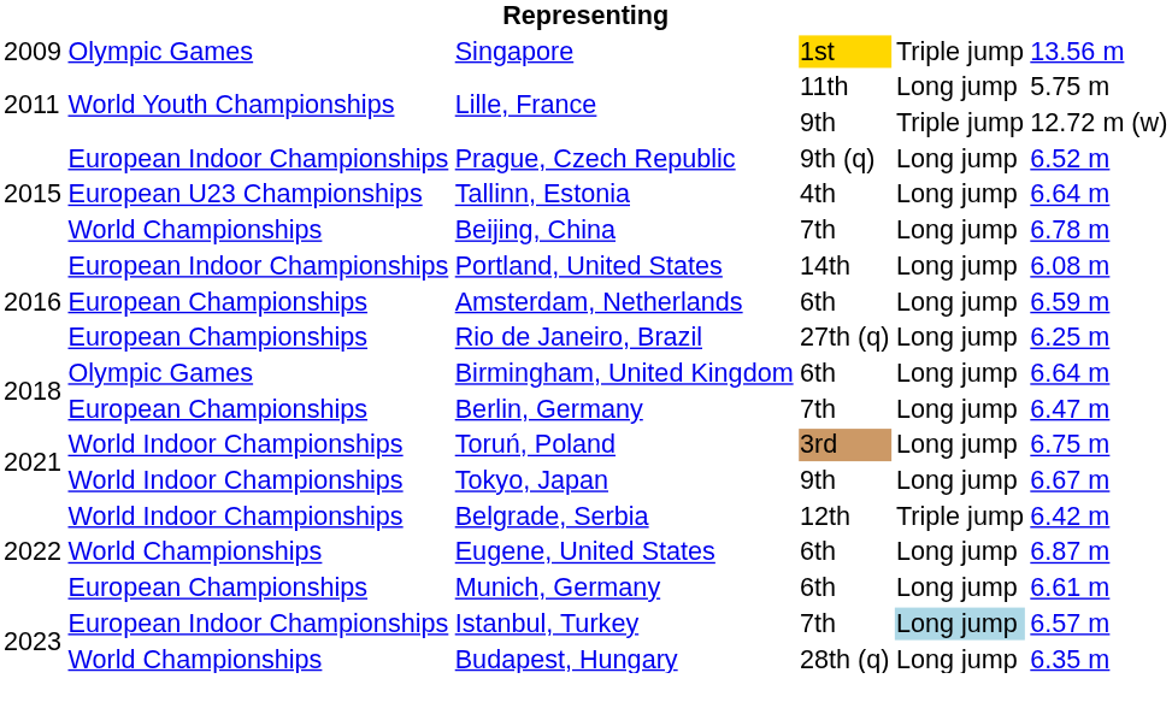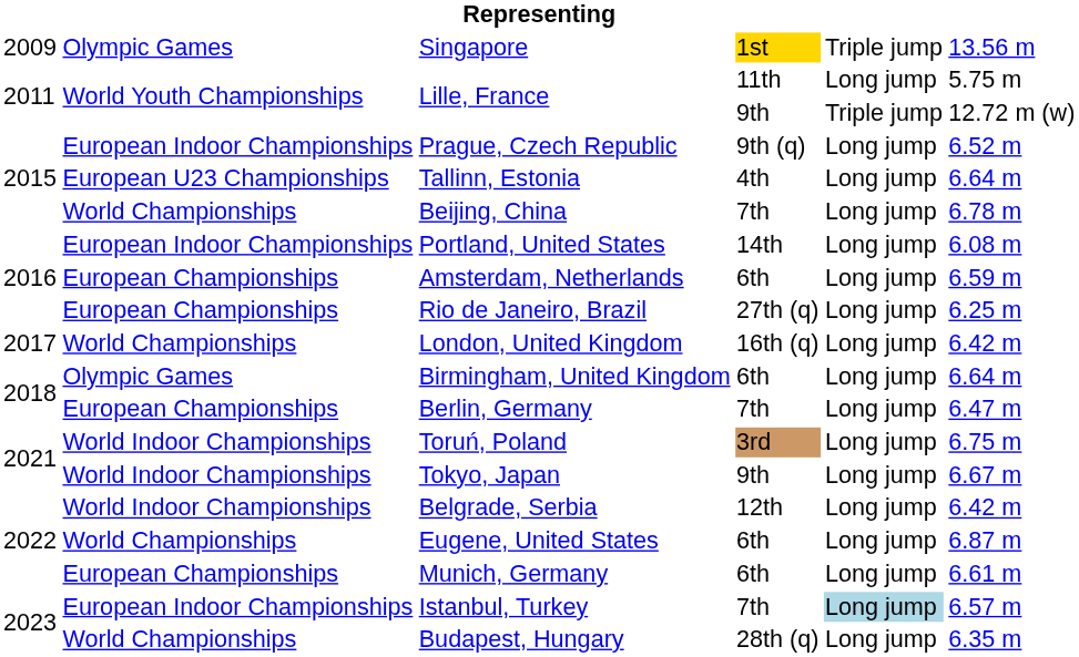 <table>
 <tr>
 <th colspan="6">Representing </th>
 </tr>
 <tr>
 <td>2009</td>
 <td><a href='#'>Olympic Games</a></td>
 <td><a href='#'>Singapore</a></td>
 <td bgcolor=gold>1st</td>
 <td>Triple jump</td>
 <td><a href='#'>13.56 m</a></td>
 </tr>
 <tr>
 <td rowspan=2>2011</td>
 <td rowspan=2><a href='#'>World Youth Championships</a></td>
 <td rowspan=2><a href='#'>Lille, France</a></td>
 <td>11th</td>
 <td>Long jump</td>
 <td>5.75 m</td>
 </tr>
 <tr>
 <td>9th</td>
 <td>Triple jump</td>
 <td>12.72 m (w)</td>
 </tr>
 <tr>
 <td rowspan=3>2015</td>
 <td><a href='#'>European Indoor Championships</a></td>
 <td><a href='#'>Prague, Czech Republic</a></td>
 <td>9th (q)</td>
 <td>Long jump</td>
 <td><a href='#'>6.52 m</a></td>
 </tr>
 <tr>
 <td><a href='#'>European U23 Championships</a></td>
 <td><a href='#'>Tallinn, Estonia</a></td>
 <td>4th</td>
 <td>Long jump</td>
 <td><a href='#'>6.64 m</a></td>
 </tr>
 <tr>
 <td><a href='#'>World Championships</a></td>
 <td><a href='#'>Beijing, China</a></td>
 <td>7th</td>
 <td>Long jump</td>
 <td><a href='#'>6.78 m</a></td>
 </tr>
 <tr>
 <td rowspan=3>2016</td>
 <td><a href='#'>European Indoor Championships</a></td>
 <td><a href='#'>Portland, United States</a></td>
 <td>14th</td>
 <td>Long jump</td>
 <td><a href='#'>6.08 m</a></td>
 </tr>
 <tr>
 <td><a href='#'>European Championships</a></td>
 <td><a href='#'>Amsterdam, Netherlands</a></td>
 <td>6th</td>
 <td>Long jump</td>
 <td><a href='#'>6.59 m</a></td>
 </tr>
 <tr>
 <td><a href='#'>European Championships</a></td>
 <td><a href='#'>Rio de Janeiro, Brazil</a></td>
 <td>27th (q)</td>
 <td>Long jump</td>
 <td><a href='#'>6.25 m</a></td>
 </tr>
 <tr>
+<td>2017</td>
+<td><a href='#'>World Championships</a></td>
+<td><a href='#'>London, United Kingdom</a></td>
+<td>16th (q)</td>
+<td>Long jump</td>
+<td><a href='#'>6.42 m</a></td>
+</tr>
+<tr>
 <td rowspan=2>2018</td>
 <td><a href='#'>Olympic Games</a></td>
 <td><a href='#'>Birmingham, United Kingdom</a></td>
 <td>6th</td>
 <td>Long jump</td>
 <td><a href='#'>6.64 m</a></td>
 </tr>
 <tr>
 <td><a href='#'>European Championships</a></td>
 <td><a href='#'>Berlin, Germany</a></td>
 <td>7th</td>
 <td>Long jump</td>
 <td><a href='#'>6.47 m</a></td>
 </tr>
 <tr>
 <td rowspan=2>2021</td>
 <td><a href='#'>World Indoor Championships</a></td>
 <td><a href='#'>Toruń, Poland</a></td>
 <td bgcolor=cc9966>3rd</td>
 <td>Long jump</td>
 <td><a href='#'>6.75 m</a></td>
 </tr>
 <tr>
 <td><a href='#'>World Indoor Championships</a></td>
 <td><a href='#'>Tokyo, Japan</a></td>
 <td>9th</td>
 <td>Long jump</td>
 <td><a href='#'>6.67 m</a></td>
 </tr>
 <tr>
 <td rowspan=3>2022</td>
 <td><a href='#'>World Indoor Championships</a></td>
 <td><a href='#'>Belgrade, Serbia</a></td>
 <td>12th</td>
-<td>Triple jump</td>
+<td>Long jump</td>
 <td><a href='#'>6.42 m</a></td>
 </tr>
 <tr>
 <td><a href='#'>World Championships</a></td>
 <td><a href='#'>Eugene, United States</a></td>
 <td>6th</td>
 <td>Long jump</td>
 <td><a href='#'>6.87 m</a></td>
 </tr>
 <tr>
 <td><a href='#'>European Championships</a></td>
 <td><a href='#'>Munich, Germany</a></td>
 <td>6th</td>
 <td>Long jump</td>
 <td><a href='#'>6.61 m</a></td>
 </tr>
 <tr>
 <td rowspan=2>2023</td>
 <td><a href='#'>European Indoor Championships</a></td>
 <td><a href='#'>Istanbul, Turkey</a></td>
 <td>7th</td>
 <td style="background: lightblue;">Long jump</td>
 <td><a href='#'>6.57 m</a></td>
 </tr>
 <tr>
 <td><a href='#'>World Championships</a></td>
 <td><a href='#'>Budapest, Hungary</a></td>
 <td>28th (q)</td>
 <td>Long jump</td>
 <td><a href='#'>6.35 m</a></td>
 </tr>
 </table>
